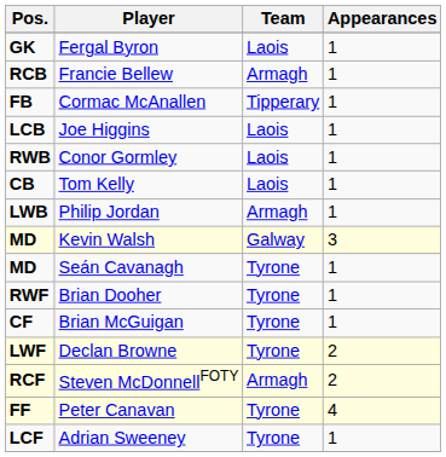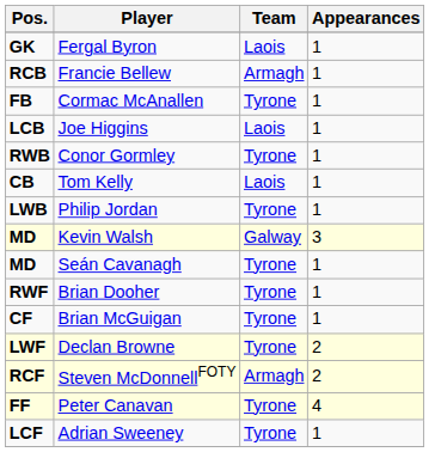 <table class="wikitable">
 <tr>
 <th>Pos.</th>
 <th>Player</th>
 <th>Team</th>
 <th>Appearances</th>
 </tr>
 <tr>
 </tr>
 <tr>
 <td><strong>GK</strong></td>
 <td> <a href='#'>Fergal Byron</a></td>
 <td><a href='#'>Laois</a></td>
 <td>1</td>
 </tr>
 <tr>
 <td><strong>RCB</strong></td>
 <td> <a href='#'>Francie Bellew</a></td>
 <td><a href='#'>Armagh</a></td>
 <td>1</td>
 </tr>
 <tr>
 <td><strong>FB</strong></td>
 <td> <a href='#'>Cormac McAnallen</a></td>
-<td><a href='#'>Tipperary</a></td>
+<td><a href='#'>Tyrone</a></td>
 <td>1</td>
 </tr>
 <tr>
 <td><strong>LCB</strong></td>
 <td> <a href='#'>Joe Higgins</a></td>
 <td><a href='#'>Laois</a></td>
 <td>1</td>
 </tr>
 <tr>
 <td><strong>RWB</strong></td>
 <td> <a href='#'>Conor Gormley</a></td>
-<td><a href='#'>Laois</a></td>
+<td><a href='#'>Tyrone</a></td>
 <td>1</td>
 </tr>
 <tr>
 <td><strong>CB</strong></td>
 <td> <a href='#'>Tom Kelly</a></td>
 <td><a href='#'>Laois</a></td>
 <td>1</td>
 </tr>
 <tr>
 <td><strong>LWB</strong></td>
 <td> <a href='#'>Philip Jordan</a></td>
-<td><a href='#'>Armagh</a></td>
+<td><a href='#'>Tyrone</a></td>
 <td>1</td>
 </tr>
 <tr bgcolor=#FFFFDD>
 <td><strong>MD</strong></td>
 <td> <a href='#'>Kevin Walsh</a></td>
 <td><a href='#'>Galway</a></td>
 <td>3</td>
 </tr>
 <tr>
 <td><strong>MD</strong></td>
 <td> <a href='#'>Seán Cavanagh</a></td>
 <td><a href='#'>Tyrone</a></td>
 <td>1</td>
 </tr>
 <tr>
 <td><strong>RWF</strong></td>
 <td> <a href='#'>Brian Dooher</a></td>
 <td><a href='#'>Tyrone</a></td>
 <td>1</td>
 </tr>
 <tr>
 <td><strong>CF</strong></td>
 <td> <a href='#'>Brian McGuigan</a></td>
 <td><a href='#'>Tyrone</a></td>
 <td>1</td>
 </tr>
 <tr bgcolor=#FFFFDD>
 <td><strong>LWF</strong></td>
 <td> <a href='#'>Declan Browne</a></td>
 <td><a href='#'>Tyrone</a></td>
 <td>2</td>
 </tr>
 <tr bgcolor=#FFFFDD>
 <td><strong>RCF</strong></td>
 <td> <a href='#'>Steven McDonnell</a><sup>FOTY</sup></td>
 <td><a href='#'>Armagh</a></td>
 <td>2</td>
 </tr>
 <tr bgcolor=#FFFFDD>
 <td><strong>FF</strong></td>
 <td> <a href='#'>Peter Canavan</a></td>
 <td><a href='#'>Tyrone</a></td>
 <td>4</td>
 </tr>
 <tr>
 <td><strong>LCF</strong></td>
 <td> <a href='#'>Adrian Sweeney</a></td>
 <td><a href='#'>Tyrone</a></td>
 <td>1</td>
 </tr>
 <tr>
 </tr>
 </table>
